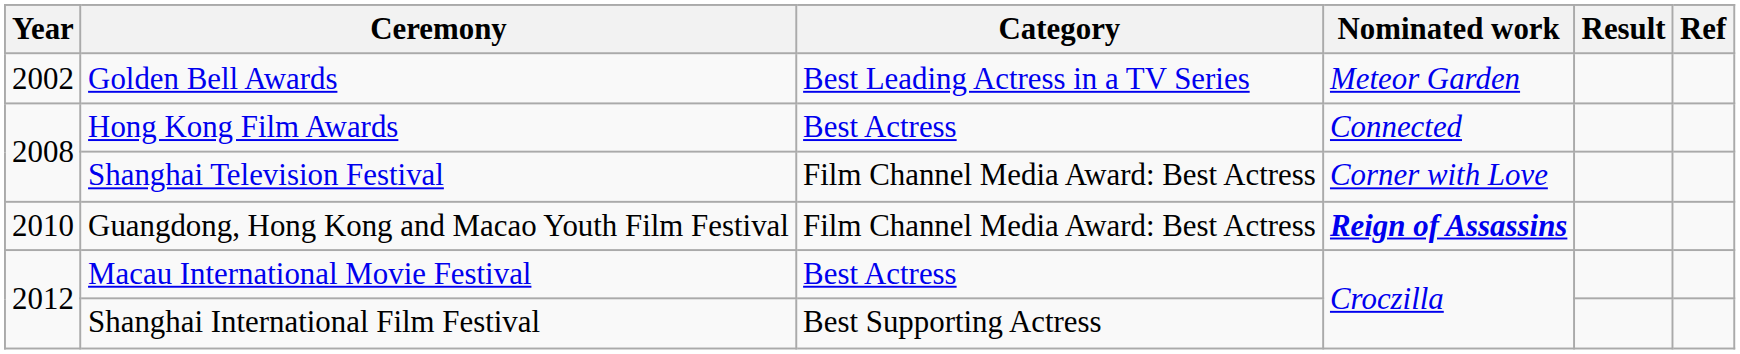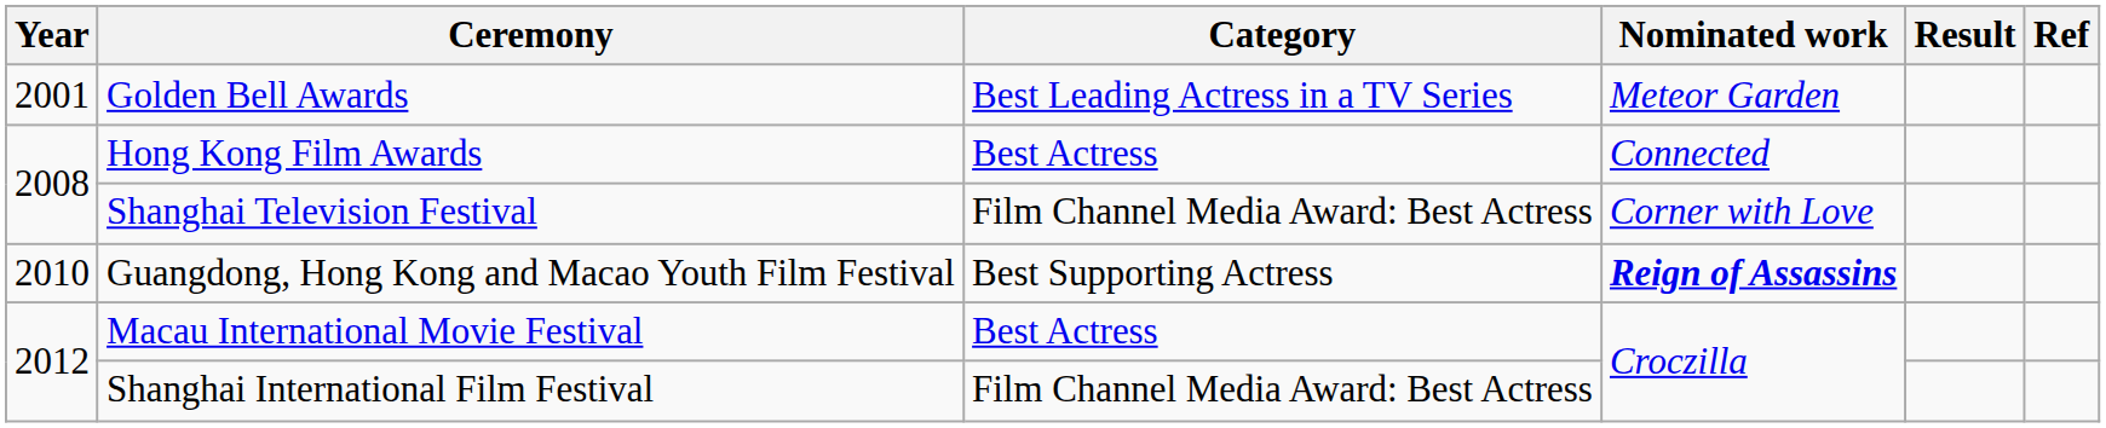 <table class="wikitable">
 <tr>
 <th>Year</th>
 <th>Ceremony</th>
 <th>Category</th>
 <th>Nominated work</th>
 <th>Result</th>
 <th>Ref</th>
 </tr>
 <tr>
-<td>2002</td>
+<td>2001</td>
 <td><a href='#'>Golden Bell Awards</a></td>
 <td><a href='#'>Best Leading Actress in a TV Series</a></td>
 <td><em><a href='#'>Meteor Garden</a></em></td>
 <td></td>
 <td></td>
 </tr>
 <tr>
 <td rowspan=2>2008</td>
 <td><a href='#'>Hong Kong Film Awards</a></td>
 <td><a href='#'>Best Actress</a></td>
 <td><em><a href='#'>Connected</a></em></td>
 <td></td>
 <td></td>
 </tr>
 <tr>
 <td><a href='#'>Shanghai Television Festival</a></td>
 <td>Film Channel Media Award: Best Actress</td>
 <td><em><a href='#'>Corner with Love</a></em></td>
 <td></td>
 <td></td>
 </tr>
 <tr>
 <td>2010</td>
 <td>Guangdong, Hong Kong and Macao Youth Film Festival</td>
-<td>Film Channel Media Award: Best Actress</td>
+<td>Best Supporting Actress</td>
 <td><strong><em><a href='#'>Reign of Assassins</a></em></strong></td>
 <td></td>
 <td></td>
 </tr>
 <tr>
 <td rowspan=2>2012</td>
 <td><a href='#'>Macau International Movie Festival</a></td>
 <td><a href='#'>Best Actress</a></td>
 <td rowspan=2><em><a href='#'>Croczilla</a></em></td>
 <td></td>
 <td></td>
 </tr>
 <tr>
 <td>Shanghai International Film Festival</td>
-<td>Best Supporting Actress</td>
+<td>Film Channel Media Award: Best Actress</td>
 <td></td>
 <td></td>
 </tr>
 </table>
